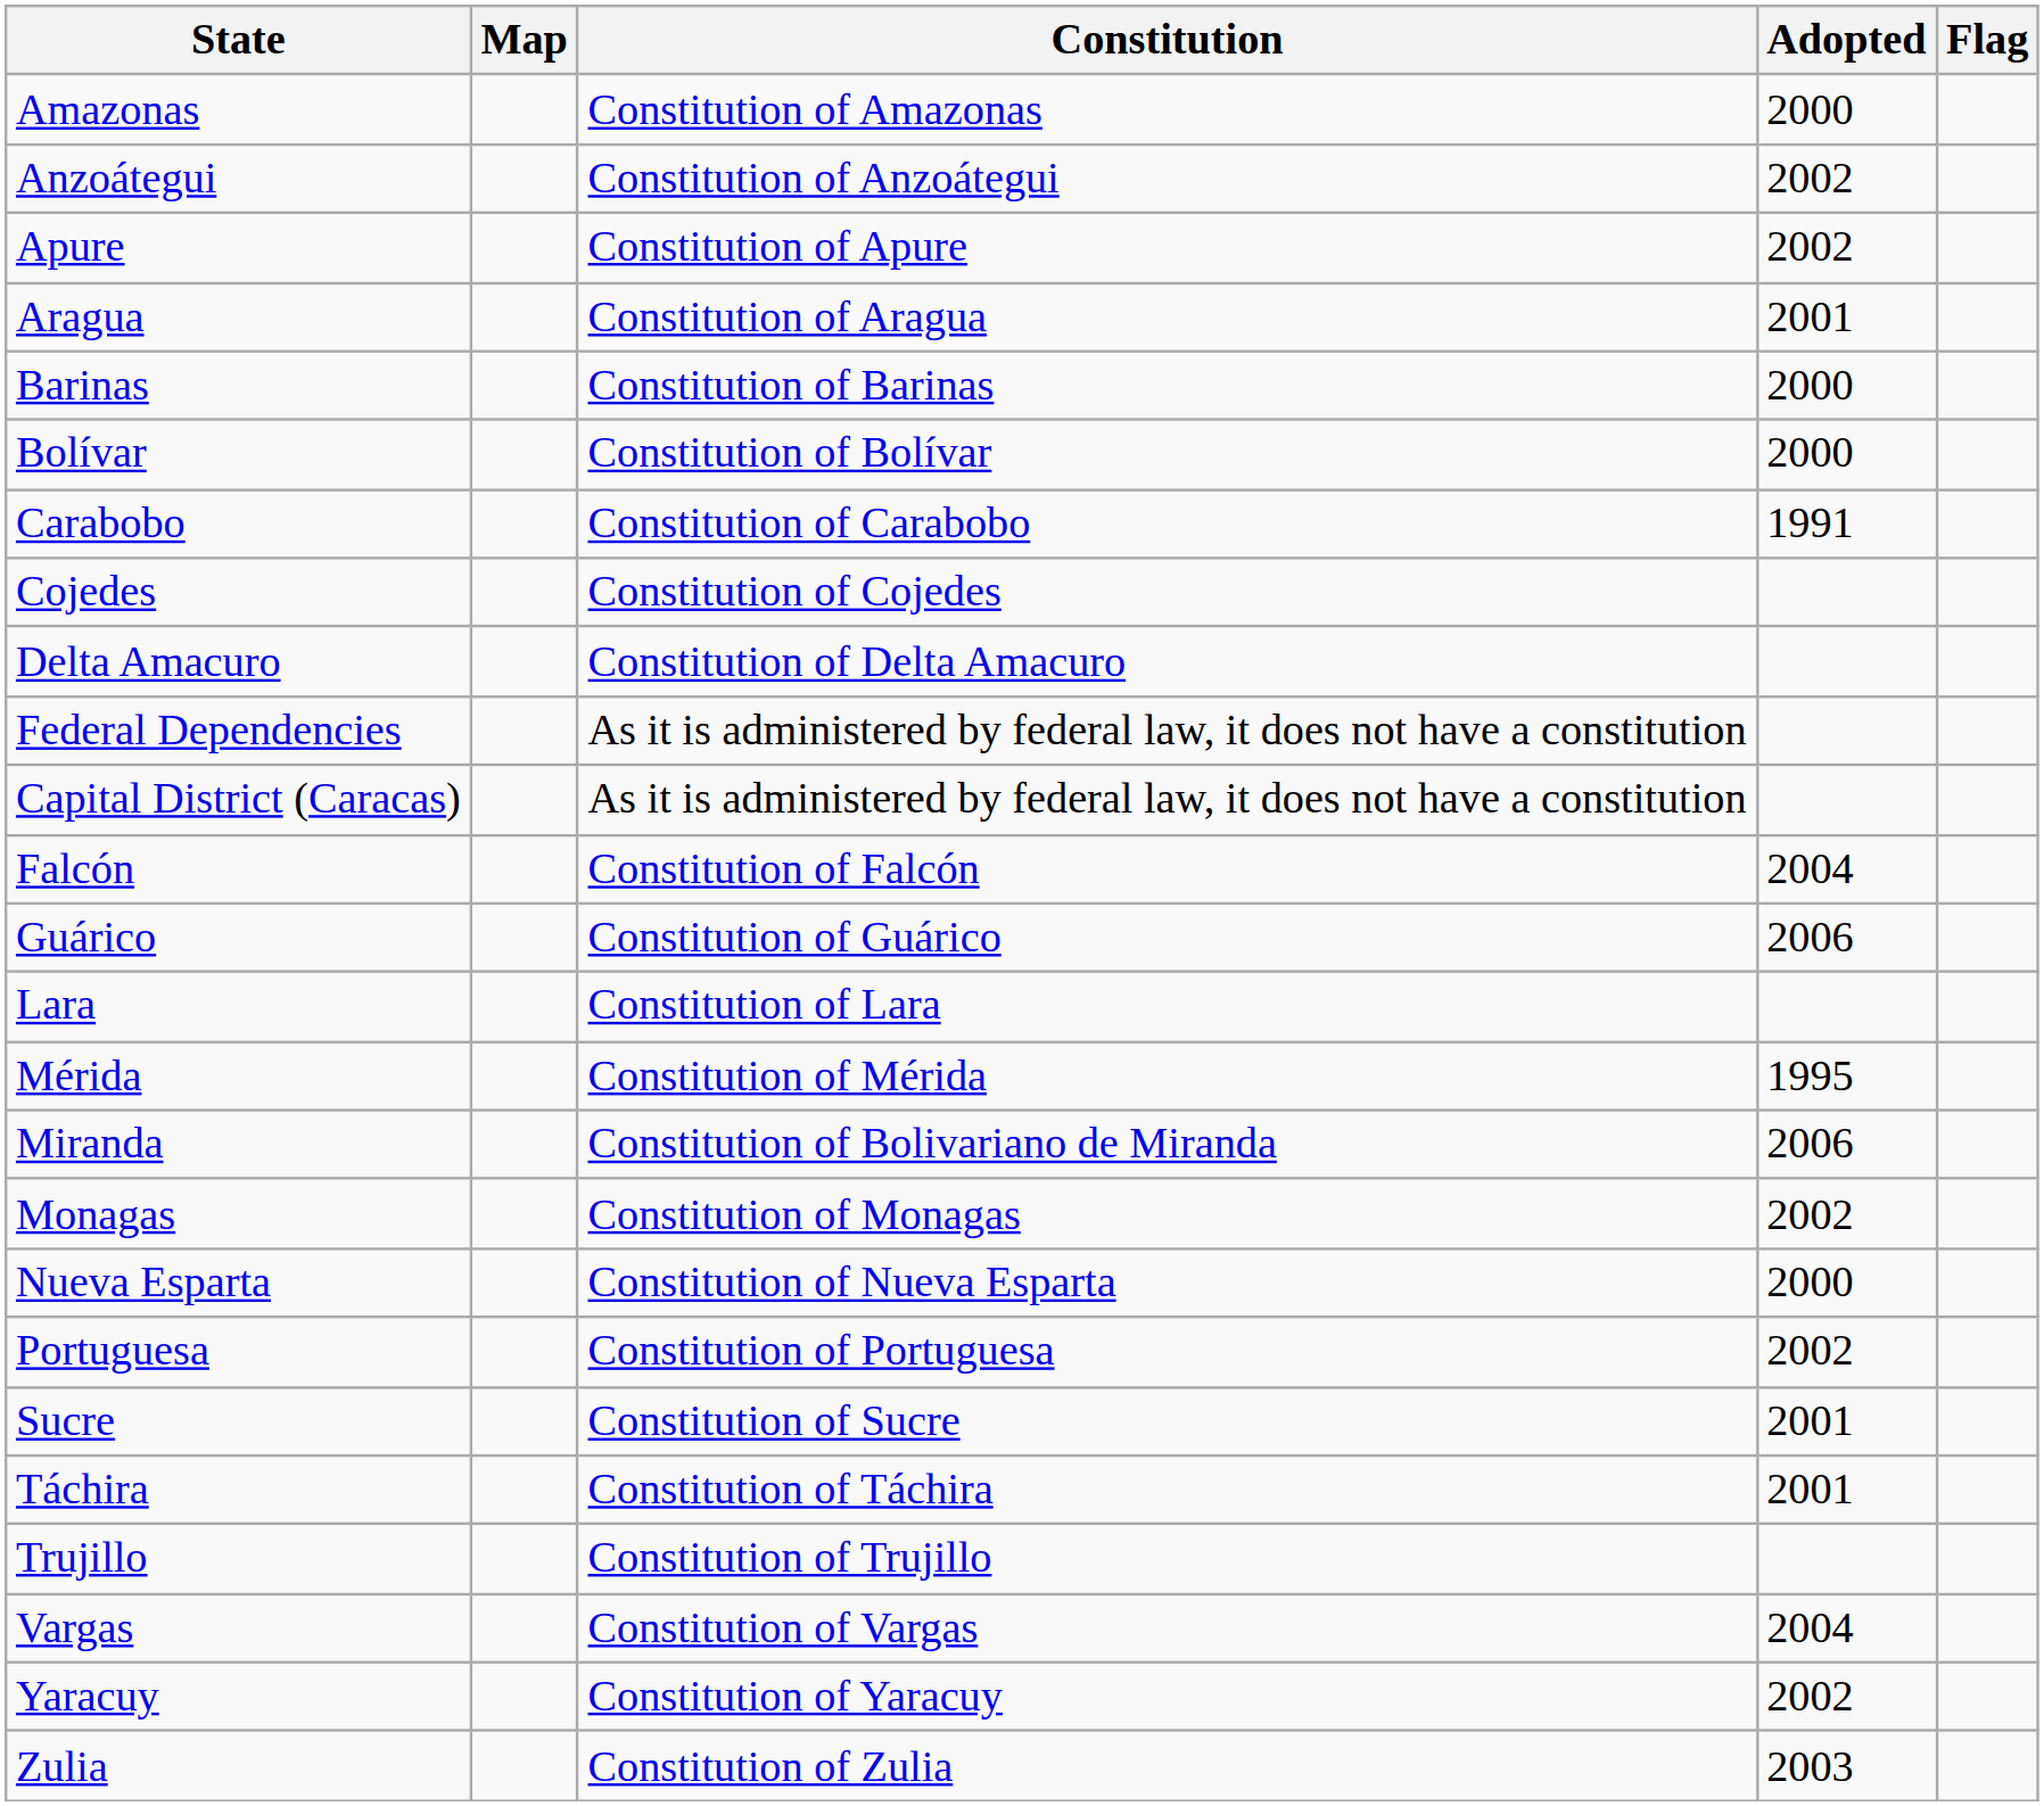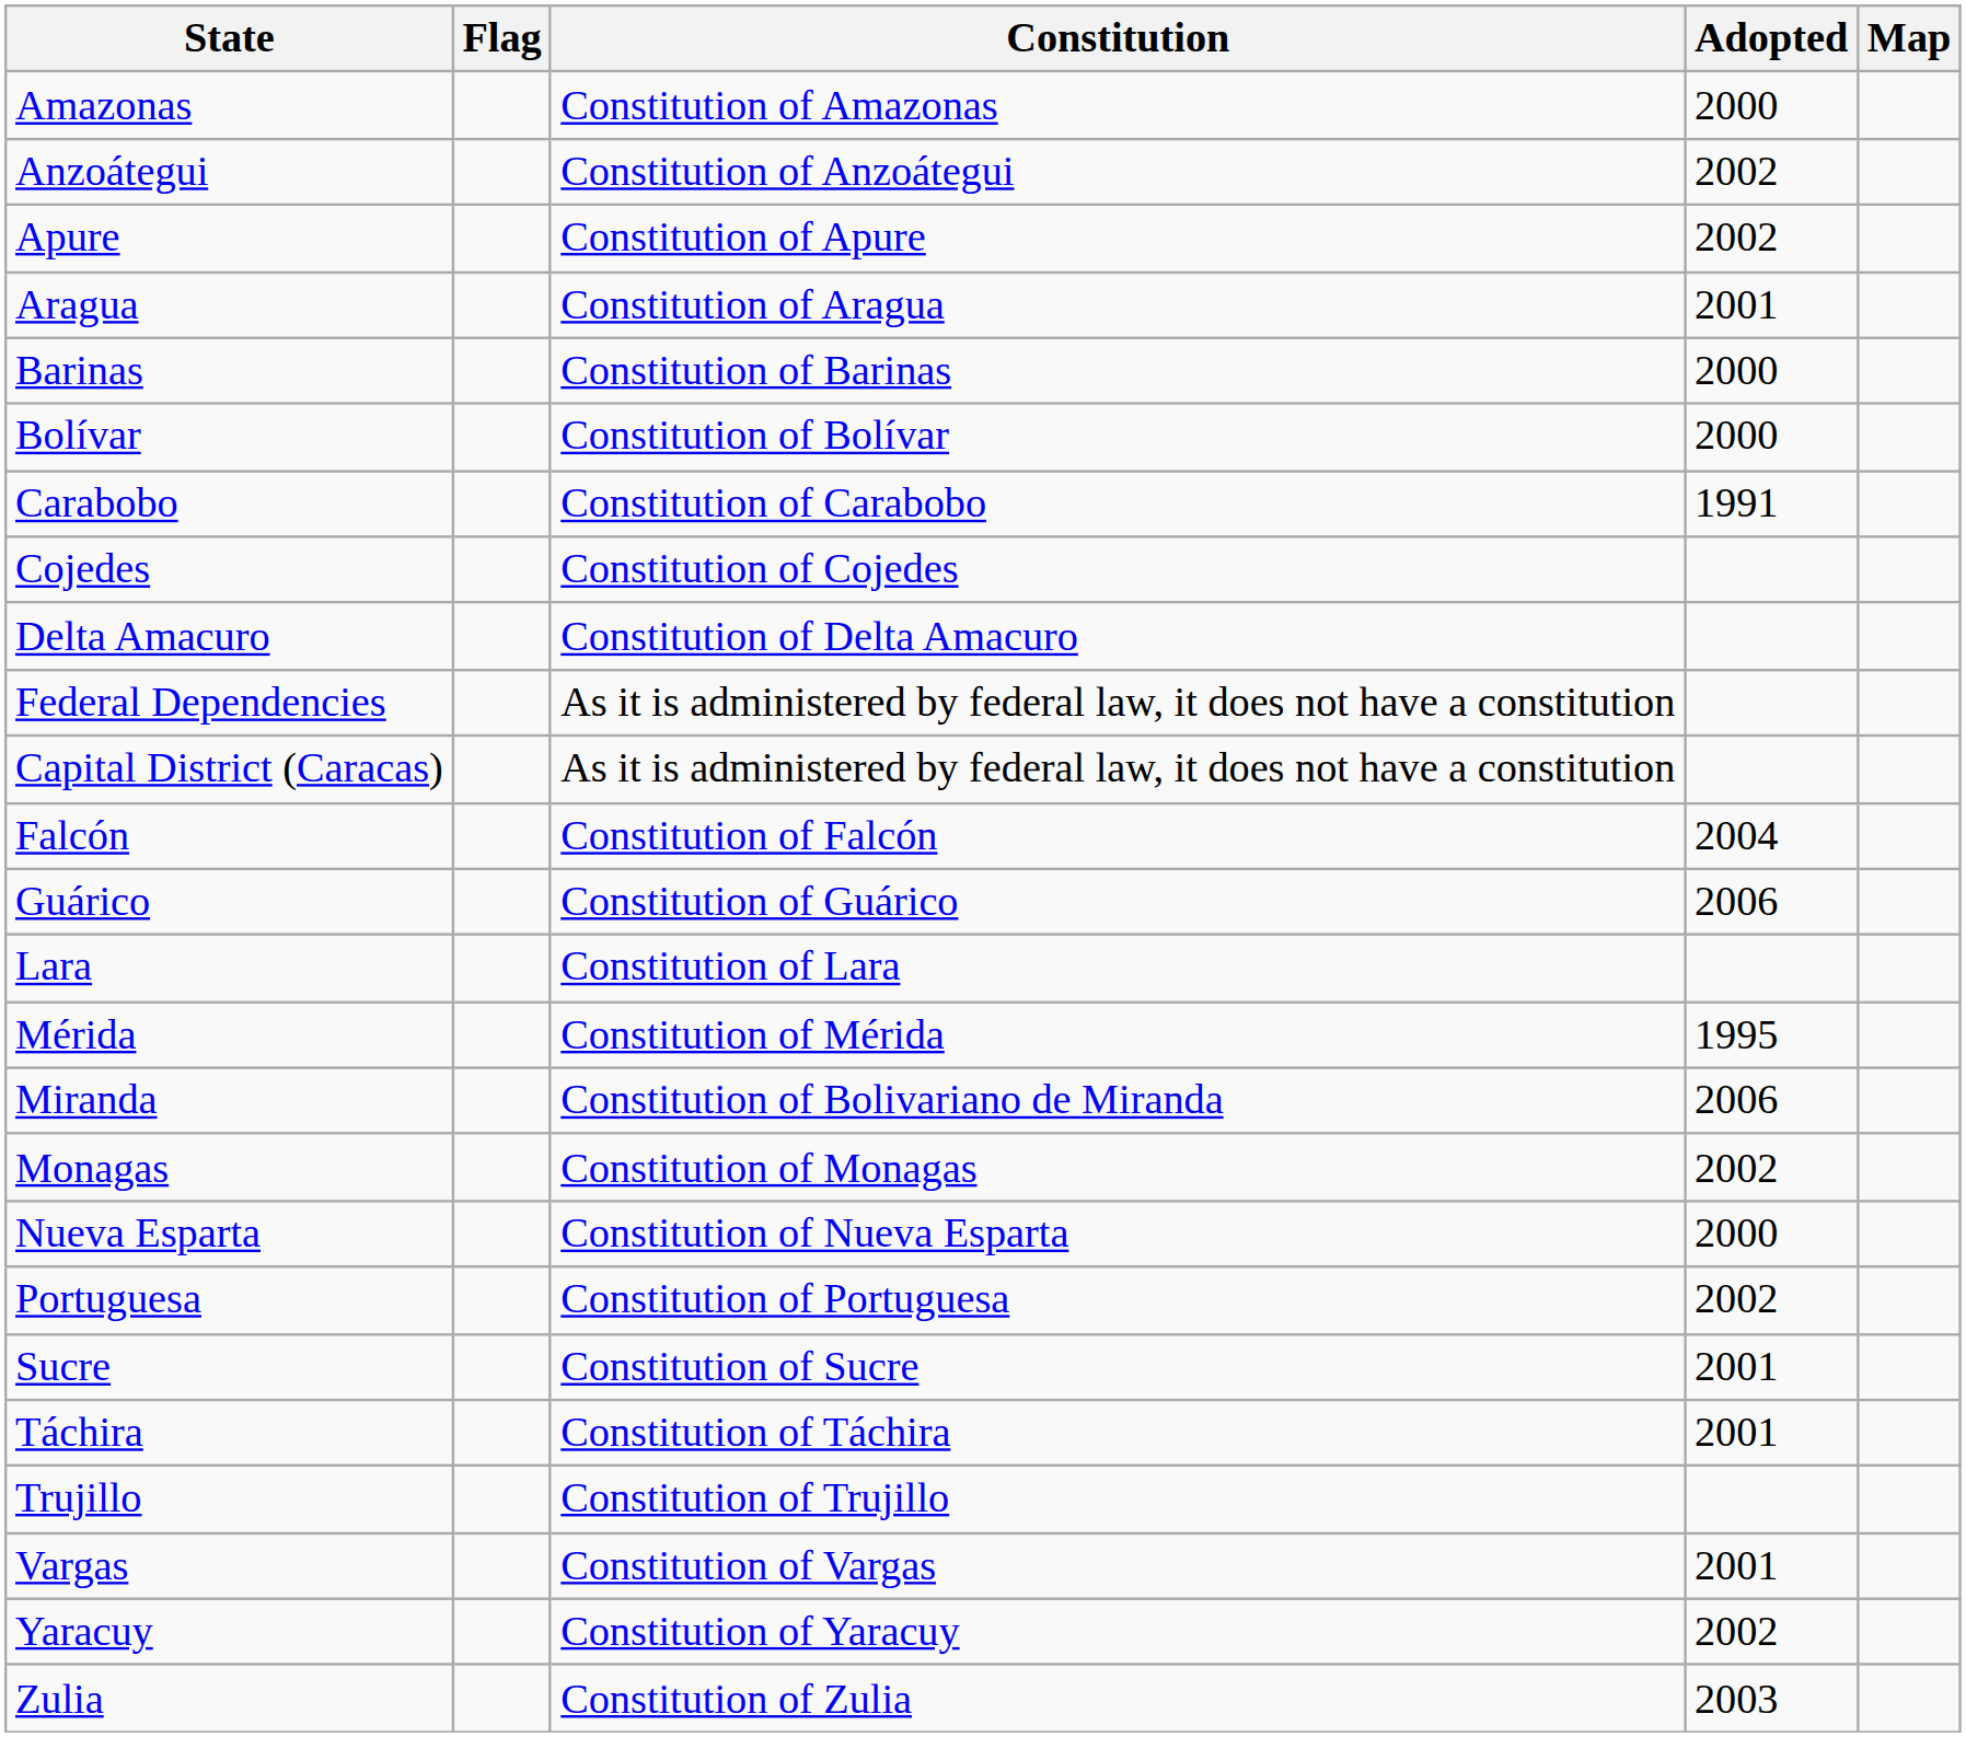 <table class=wikitable>
 <tr bgcolor=#eeeeee>
 <th>State</th>
-<th>Map</th>
+<th>Flag</th>
 <th>Constitution</th>
 <th>Adopted</th>
-<th>Flag</th>
+<th>Map</th>
 </tr>
 <tr>
 <td><a href='#'>Amazonas</a></td>
-<td></td>
+<td align="left"></td>
 <td><a href='#'>Constitution of Amazonas</a></td>
 <td>2000</td>
-<td align="left"></td>
+<td></td>
 </tr>
 <tr>
 <td><a href='#'>Anzoátegui</a></td>
-<td></td>
+<td align="left"></td>
 <td><a href='#'>Constitution of Anzoátegui</a></td>
 <td>2002</td>
-<td align="left"></td>
+<td></td>
 </tr>
 <tr>
 <td><a href='#'>Apure</a></td>
-<td></td>
+<td align="left"></td>
 <td><a href='#'>Constitution of Apure</a></td>
 <td>2002</td>
-<td align="left"></td>
+<td></td>
 </tr>
 <tr>
 <td><a href='#'>Aragua</a></td>
-<td></td>
+<td align="left"></td>
 <td><a href='#'>Constitution of Aragua</a></td>
 <td>2001</td>
-<td align="left"></td>
+<td></td>
 </tr>
 <tr>
 <td><a href='#'>Barinas</a></td>
-<td></td>
+<td align="left"></td>
 <td><a href='#'>Constitution of Barinas</a></td>
 <td>2000</td>
-<td align="left"></td>
+<td></td>
 </tr>
 <tr>
 <td><a href='#'>Bolívar</a></td>
-<td></td>
+<td align="left"></td>
 <td><a href='#'>Constitution of Bolívar</a></td>
 <td>2000</td>
-<td align="left"></td>
+<td></td>
 </tr>
 <tr>
 <td><a href='#'>Carabobo</a></td>
-<td></td>
+<td align="left"></td>
 <td><a href='#'>Constitution of Carabobo</a></td>
 <td>1991</td>
-<td align="left"></td>
+<td></td>
 </tr>
 <tr>
 <td><a href='#'>Cojedes</a></td>
-<td></td>
+<td align="left"></td>
 <td><a href='#'>Constitution of Cojedes</a></td>
 <td></td>
-<td align="left"></td>
+<td></td>
 </tr>
 <tr>
 <td><a href='#'>Delta Amacuro</a></td>
-<td></td>
+<td align="left"></td>
 <td><a href='#'>Constitution of Delta Amacuro</a></td>
 <td></td>
-<td align="left"></td>
+<td></td>
 </tr>
 <tr>
 <td><a href='#'>Federal Dependencies</a></td>
-<td></td>
+<td align="left"></td>
 <td>As it is administered by federal law, it does not have a constitution</td>
 <td></td>
-<td align="left"></td>
+<td></td>
 </tr>
 <tr>
 <td><a href='#'>Capital District</a> (<a href='#'>Caracas</a>)</td>
-<td></td>
+<td align="left"></td>
 <td>As it is administered by federal law, it does not have a constitution</td>
 <td></td>
-<td align="left"></td>
+<td></td>
 </tr>
 <tr>
 <td><a href='#'>Falcón</a></td>
-<td></td>
+<td align="left"></td>
 <td><a href='#'>Constitution of Falcón</a></td>
 <td>2004</td>
-<td align="left"></td>
+<td></td>
 </tr>
 <tr>
 <td><a href='#'>Guárico</a></td>
-<td></td>
+<td align="left"></td>
 <td><a href='#'>Constitution of Guárico</a></td>
 <td>2006</td>
-<td align="left"></td>
+<td></td>
 </tr>
 <tr>
 <td><a href='#'>Lara</a></td>
-<td></td>
+<td align="left"></td>
 <td><a href='#'>Constitution of Lara</a></td>
 <td></td>
-<td align="left"></td>
+<td></td>
 </tr>
 <tr>
 <td><a href='#'>Mérida</a></td>
-<td></td>
+<td align="left"></td>
 <td><a href='#'>Constitution of Mérida</a></td>
 <td>1995</td>
-<td align="left"></td>
+<td></td>
 </tr>
 <tr>
 <td><a href='#'>Miranda</a></td>
-<td></td>
+<td align="left"></td>
 <td><a href='#'>Constitution of Bolivariano de Miranda</a></td>
 <td>2006</td>
-<td align="left"></td>
+<td></td>
 </tr>
 <tr>
 <td><a href='#'>Monagas</a></td>
-<td></td>
+<td align="left"></td>
 <td><a href='#'>Constitution of Monagas</a></td>
 <td>2002</td>
-<td align="left"></td>
+<td></td>
 </tr>
 <tr>
 <td><a href='#'>Nueva Esparta</a></td>
-<td></td>
+<td align="left"></td>
 <td><a href='#'>Constitution of Nueva Esparta</a></td>
 <td>2000</td>
-<td align="left"></td>
+<td></td>
 </tr>
 <tr>
 <td><a href='#'>Portuguesa</a></td>
-<td></td>
+<td align="left"></td>
 <td><a href='#'>Constitution of Portuguesa</a></td>
 <td>2002</td>
-<td align="left"></td>
+<td></td>
 </tr>
 <tr>
 <td><a href='#'>Sucre</a></td>
-<td></td>
+<td align="left"></td>
 <td><a href='#'>Constitution of Sucre</a></td>
 <td>2001</td>
-<td align="left"></td>
+<td></td>
 </tr>
 <tr>
 <td><a href='#'>Táchira</a></td>
-<td></td>
+<td align="left"></td>
 <td><a href='#'>Constitution of Táchira</a></td>
 <td>2001</td>
-<td align="left"></td>
+<td></td>
 </tr>
 <tr>
 <td><a href='#'>Trujillo</a></td>
-<td></td>
+<td align="left"></td>
 <td><a href='#'>Constitution of Trujillo</a></td>
 <td></td>
-<td align="left"></td>
+<td></td>
 </tr>
 <tr>
 <td><a href='#'>Vargas</a></td>
+<td align="left"></td>
+<td><a href='#'>Constitution of Vargas</a></td>
+<td>2001</td>
 <td></td>
-<td><a href='#'>Constitution of Vargas</a></td>
-<td>2004</td>
-<td align="left"></td>
 </tr>
 <tr>
 <td><a href='#'>Yaracuy</a></td>
-<td></td>
+<td align="left"></td>
 <td><a href='#'>Constitution of Yaracuy</a></td>
 <td>2002</td>
-<td align="left"></td>
+<td></td>
 </tr>
 <tr>
 <td><a href='#'>Zulia</a></td>
-<td></td>
+<td align="left"></td>
 <td><a href='#'>Constitution of Zulia</a></td>
 <td>2003</td>
-<td align="left"></td>
+<td></td>
 </tr>
 </table>
